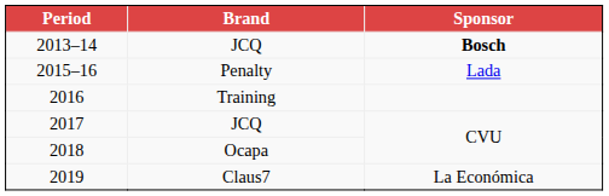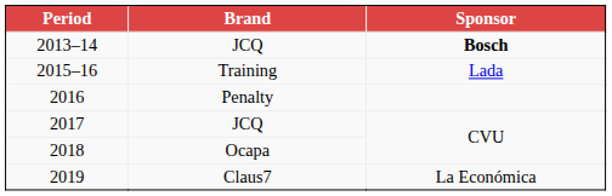 <table class="unsortable" align=center border=1 width=500 cellpadding="2" cellspacing="0" style="background: #F9F9F9; border: 1px solid; border-collapse: collapse; font-size: 90%; text-align: center;">
 <tr align=center style="background:#DD4444; color:#FFFFFF;">
 <th width=100>Period</th>
 <th width=200>Brand</th>
 <th width=200>Sponsor</th>
 </tr>
 <tr>
 <td>2013–14</td>
 <td rowspan=1>JCQ</td>
 <td rowspan=1><strong>Bosch</strong></td>
 </tr>
 <tr>
 <td>2015–16</td>
-<td rowspan=1>Penalty</td>
+<td rowspan=1>Training</td>
 <td rowspan=1><a href='#'>Lada</a></td>
 </tr>
 <tr>
 <td>2016</td>
-<td rowspan=1>Training</td>
+<td rowspan=1>Penalty</td>
 <td rowspan=1></td>
 </tr>
 <tr>
 <td>2017</td>
 <td rowspan=1>JCQ</td>
 <td rowspan=2>CVU</td>
 </tr>
 <tr>
 <td>2018</td>
 <td rowspan=1>Ocapa</td>
 </tr>
 <tr>
 <td>2019</td>
 <td rowspan=1>Claus7</td>
 <td rowspan=1>La Económica</td>
 </tr>
 </table>
